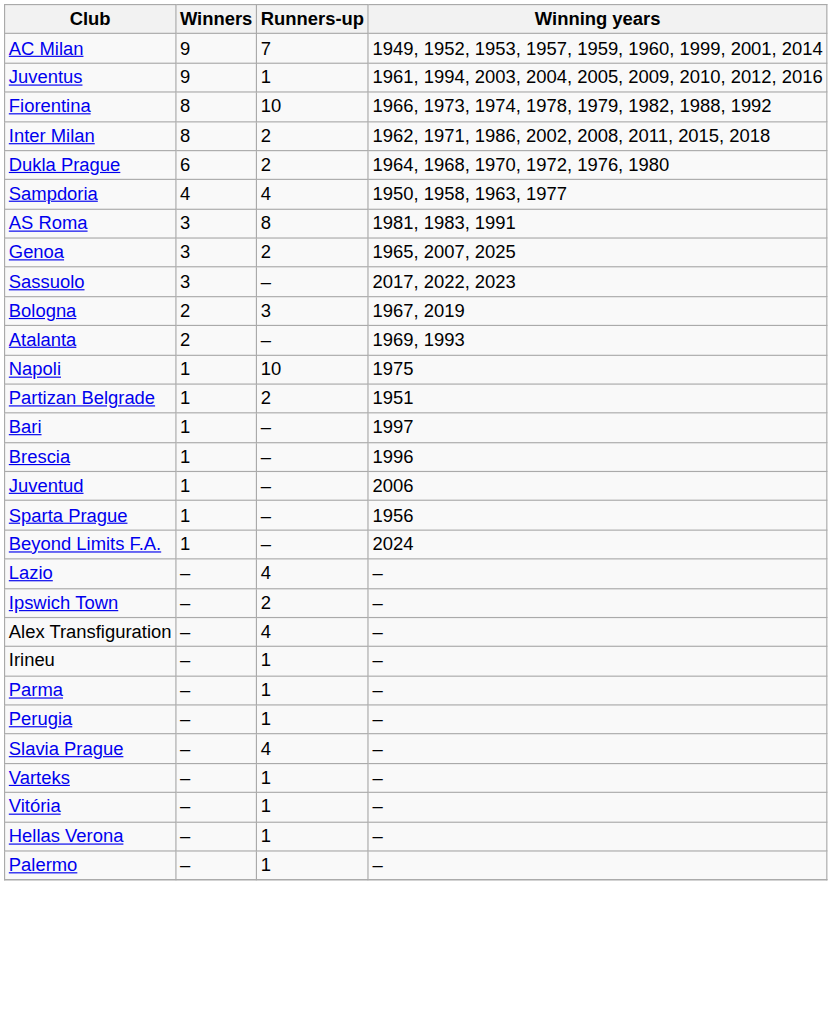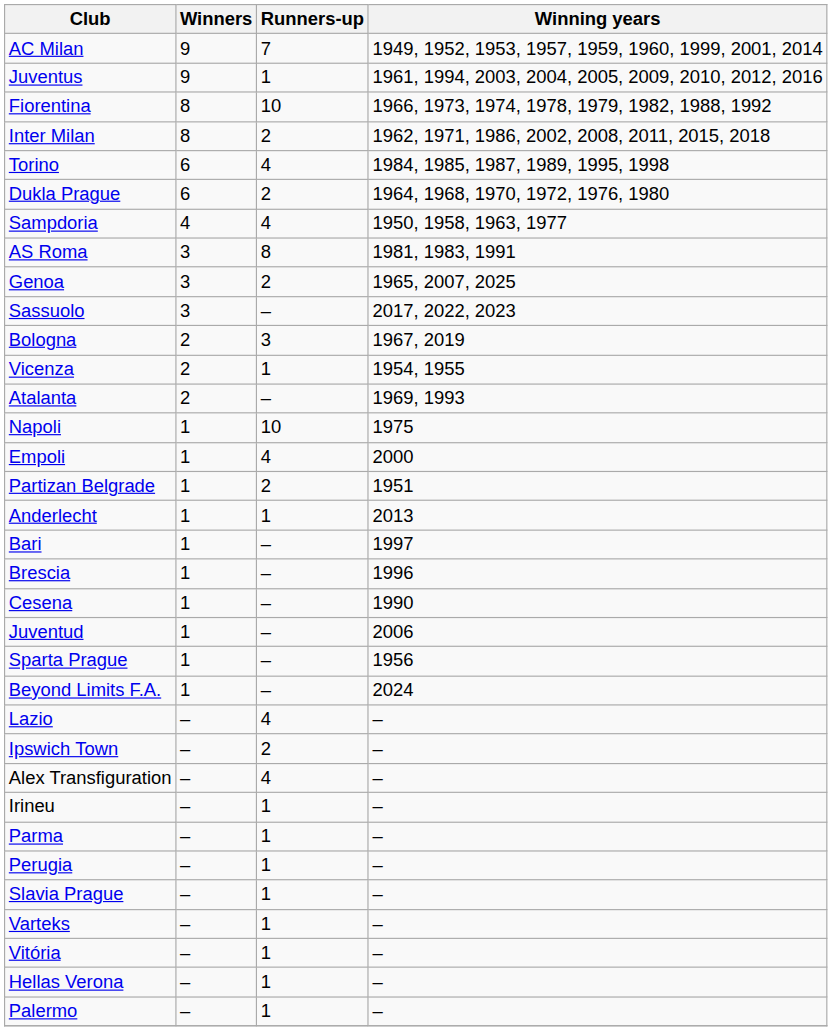 <table class="wikitable">
 <tr>
 <th>Club</th>
 <th>Winners</th>
 <th>Runners-up</th>
 <th>Winning years</th>
 </tr>
 <tr>
 <td> <a href='#'>AC Milan</a></td>
 <td>9</td>
 <td>7</td>
 <td>1949, 1952, 1953, 1957, 1959, 1960, 1999, 2001, 2014</td>
 </tr>
 <tr>
 <td> <a href='#'>Juventus</a></td>
 <td>9</td>
 <td>1</td>
 <td>1961, 1994, 2003, 2004, 2005, 2009, 2010, 2012, 2016</td>
 </tr>
 <tr>
 <td> <a href='#'>Fiorentina</a></td>
 <td>8</td>
 <td>10</td>
 <td>1966, 1973, 1974, 1978, 1979, 1982, 1988, 1992</td>
 </tr>
 <tr>
 <td> <a href='#'>Inter Milan</a></td>
 <td>8</td>
 <td>2</td>
 <td>1962, 1971, 1986, 2002, 2008, 2011, 2015, 2018</td>
+</tr>
+<tr>
+<td> <a href='#'>Torino</a></td>
+<td>6</td>
+<td>4</td>
+<td>1984, 1985, 1987, 1989, 1995, 1998</td>
 </tr>
 <tr>
 <td> <a href='#'>Dukla Prague</a></td>
 <td>6</td>
 <td>2</td>
 <td>1964, 1968, 1970, 1972, 1976, 1980</td>
 </tr>
 <tr>
 <td> <a href='#'>Sampdoria</a></td>
 <td>4</td>
 <td>4</td>
 <td>1950, 1958, 1963, 1977</td>
 </tr>
 <tr>
 <td> <a href='#'>AS Roma</a></td>
 <td>3</td>
 <td>8</td>
 <td>1981, 1983, 1991</td>
 </tr>
 <tr>
 <td> <a href='#'>Genoa</a></td>
 <td>3</td>
 <td>2</td>
 <td>1965, 2007, 2025</td>
 </tr>
 <tr>
 <td> <a href='#'>Sassuolo</a></td>
 <td>3</td>
 <td>–</td>
 <td>2017, 2022, 2023</td>
 </tr>
 <tr>
 <td> <a href='#'>Bologna</a></td>
 <td>2</td>
 <td>3</td>
 <td>1967, 2019</td>
 </tr>
 <tr>
+<td> <a href='#'>Vicenza</a></td>
+<td>2</td>
+<td>1</td>
+<td>1954, 1955</td>
+</tr>
+<tr>
 <td> <a href='#'>Atalanta</a></td>
 <td>2</td>
 <td>–</td>
 <td>1969, 1993</td>
 </tr>
 <tr>
 <td> <a href='#'>Napoli</a></td>
 <td>1</td>
 <td>10</td>
 <td>1975</td>
 </tr>
 <tr>
+<td> <a href='#'>Empoli</a></td>
+<td>1</td>
+<td>4</td>
+<td>2000</td>
+</tr>
+<tr>
 <td> <a href='#'>Partizan Belgrade</a></td>
 <td>1</td>
 <td>2</td>
 <td>1951</td>
+</tr>
+<tr>
+<td> <a href='#'>Anderlecht</a></td>
+<td>1</td>
+<td>1</td>
+<td>2013</td>
 </tr>
 <tr>
 <td> <a href='#'>Bari</a></td>
 <td>1</td>
 <td>–</td>
 <td>1997</td>
 </tr>
 <tr>
 <td> <a href='#'>Brescia</a></td>
 <td>1</td>
 <td>–</td>
 <td>1996</td>
+</tr>
+<tr>
+<td> <a href='#'>Cesena</a></td>
+<td>1</td>
+<td>–</td>
+<td>1990</td>
 </tr>
 <tr>
 <td> <a href='#'>Juventud</a></td>
 <td>1</td>
 <td>–</td>
 <td>2006</td>
 </tr>
 <tr>
 <td> <a href='#'>Sparta Prague</a></td>
 <td>1</td>
 <td>–</td>
 <td>1956</td>
 </tr>
 <tr>
 <td> <a href='#'>Beyond Limits F.A.</a></td>
 <td>1</td>
 <td>–</td>
 <td>2024</td>
 </tr>
 <tr>
 <td> <a href='#'>Lazio</a></td>
 <td>–</td>
 <td>4</td>
 <td>–</td>
 </tr>
 <tr>
 <td> <a href='#'>Ipswich Town</a></td>
 <td>–</td>
 <td>2</td>
 <td>–</td>
 </tr>
 <tr>
 <td> Alex Transfiguration</td>
 <td>–</td>
 <td>4</td>
 <td>–</td>
 </tr>
 <tr>
 <td> Irineu</td>
 <td>–</td>
 <td>1</td>
 <td>–</td>
 </tr>
 <tr>
 <td> <a href='#'>Parma</a></td>
 <td>–</td>
 <td>1</td>
 <td>–</td>
 </tr>
 <tr>
 <td> <a href='#'>Perugia</a></td>
 <td>–</td>
 <td>1</td>
 <td>–</td>
 </tr>
 <tr>
 <td> <a href='#'>Slavia Prague</a></td>
 <td>–</td>
-<td>4</td>
+<td>1</td>
 <td>–</td>
 </tr>
 <tr>
 <td> <a href='#'>Varteks</a></td>
 <td>–</td>
 <td>1</td>
 <td>–</td>
 </tr>
 <tr>
 <td> <a href='#'>Vitória</a></td>
 <td>–</td>
 <td>1</td>
 <td>–</td>
 </tr>
 <tr>
 <td> <a href='#'>Hellas Verona</a></td>
 <td>–</td>
 <td>1</td>
 <td>–</td>
 </tr>
 <tr>
 <td> <a href='#'>Palermo</a></td>
 <td>–</td>
 <td>1</td>
 <td>–</td>
 </tr>
 <tr>
 </tr>
 </table>
